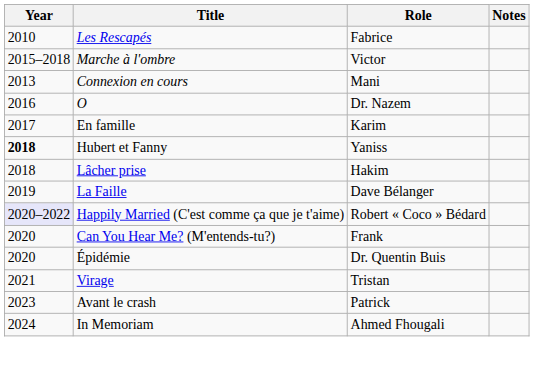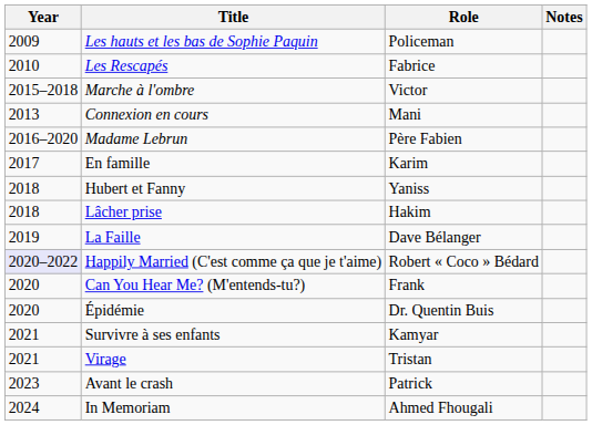 <table class="wikitable sortable">
 <tr>
 <th>Year</th>
 <th>Title</th>
 <th>Role</th>
 <th class="unsortable">Notes</th>
+</tr>
+<tr>
+<td>2009</td>
+<td><em><a href='#'>Les hauts et les bas de Sophie Paquin</a></em></td>
+<td>Policeman</td>
+<td></td>
 </tr>
 <tr>
 <td>2010</td>
 <td><em><a href='#'>Les Rescapés</a></em></td>
 <td>Fabrice</td>
 <td></td>
 </tr>
 <tr>
 <td>2015–2018</td>
 <td><em>Marche à l'ombre</em></td>
 <td>Victor</td>
 <td></td>
 </tr>
 <tr>
 <td>2013</td>
 <td><em>Connexion en cours</em></td>
 <td>Mani</td>
 <td></td>
 </tr>
 <tr>
-<td>2016</td>
-<td><em>O<strong></td>
-<td>Dr. Nazem</td>
+<td>2016–2020</td>
+<td><em>Madame Lebrun</em></td>
+<td>Père Fabien</td>
 <td></td>
 </tr>
 <tr>
 <td>2017</td>
 <td></em>En famille<em></td>
 <td>Karim</td>
 <td></td>
 </tr>
 <tr>
-<td><strong>2018</strong></td>
+<td>2018</td>
 <td></em>Hubert et Fanny<em></td>
 <td>Yaniss</td>
 <td></td>
 </tr>
 <tr>
 <td>2018</td>
 <td></em><a href='#'>Lâcher prise</a><em></td>
 <td>Hakim</td>
 <td></td>
 </tr>
 <tr>
 <td>2019</td>
 <td></em><a href='#'>La Faille</a><em></td>
 <td>Dave Bélanger</td>
 <td></td>
 </tr>
 <tr>
 <td style="background: lavender;">2020–2022</td>
 <td></em><a href='#'>Happily Married</a> (C'est comme ça que je t'aime)<em></td>
 <td>Robert « Coco » Bédard</td>
 <td></td>
 </tr>
 <tr>
 <td>2020</td>
 <td></em><a href='#'>Can You Hear Me?</a> (M'entends-tu?)<em></td>
 <td>Frank</td>
 <td></td>
 </tr>
 <tr>
 <td>2020</td>
 <td></em>Épidémie<em></td>
 <td>Dr. Quentin Buis</td>
 <td></td>
 </tr>
 <tr>
 <td>2021</td>
+<td></em>Survivre à ses enfants<em></td>
+<td>Kamyar</td>
+<td></td>
+</tr>
+<tr>
+<td>2021</td>
 <td></em><a href='#'>Virage</a><em></td>
 <td>Tristan</td>
 <td></td>
 </tr>
 <tr>
 <td>2023</td>
 <td></em>Avant le crash<em></td>
 <td>Patrick</td>
 <td></td>
 </tr>
 <tr>
 <td>2024</td>
 <td></em>In Memoriam<em></td>
 <td>Ahmed Fhougali</td>
 <td></td>
 </tr>
 </table>
